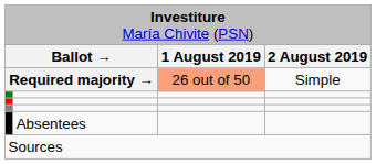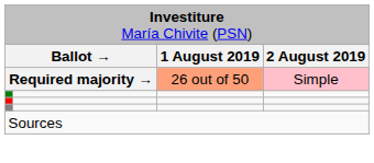 <table class="wikitable" style="text-align:center; font-size:95%;">
 <tr>
 <td colspan="4" align="center" bgcolor="#C0C0C0"><strong>Investiture</strong><br><a href='#'>María Chivite</a> (<a href='#'>PSN</a>)</td>
 </tr>
 <tr>
 <th colspan="2" width="150px">Ballot →</th>
 <th>1 August 2019</th>
 <th>2 August 2019</th>
 </tr>
 <tr>
 <th colspan="2">Required majority →</th>
 <td style="background: lightsalmon;">26 out of 50 </td>
-<td>Simple </td>
+<td style="background: pink;">Simple </td>
 </tr>
 <tr>
 <th width="1px" style="background:green;"></th>
 <td align="left"></td>
 <td></td>
 <td></td>
 </tr>
 <tr>
 <th style="background:red;"></th>
 <td align="left"></td>
 <td></td>
 <td></td>
 </tr>
 <tr>
 <th style="background:gray;"></th>
 <td align="left"></td>
 <td></td>
 <td></td>
 </tr>
 <tr>
-<th style="background:black;"></th>
-<td align="left">Absentees</td>
-<td></td>
-<td></td>
-</tr>
-<tr>
 <td align="left" colspan="4">Sources</td>
 </tr>
 </table>
